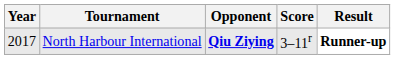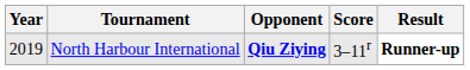 <table class="sortable wikitable" style="font-size: 90%;">
 <tr>
 <th>Year</th>
 <th>Tournament</th>
 <th>Opponent</th>
 <th>Score</th>
 <th>Result</th>
 </tr>
 <tr style="background:#E9E9E9">
-<td align="center">2017</td>
+<td align="center">2019</td>
 <td align="left"><a href='#'>North Harbour International</a></td>
 <td align="left"><strong> <a href='#'>Qiu Ziying</a></strong></td>
 <td align="left">3–11<sup>r</sup></td>
 <td style="text-align:left; background:white"> <strong>Runner-up</strong></td>
 </tr>
 </table>
